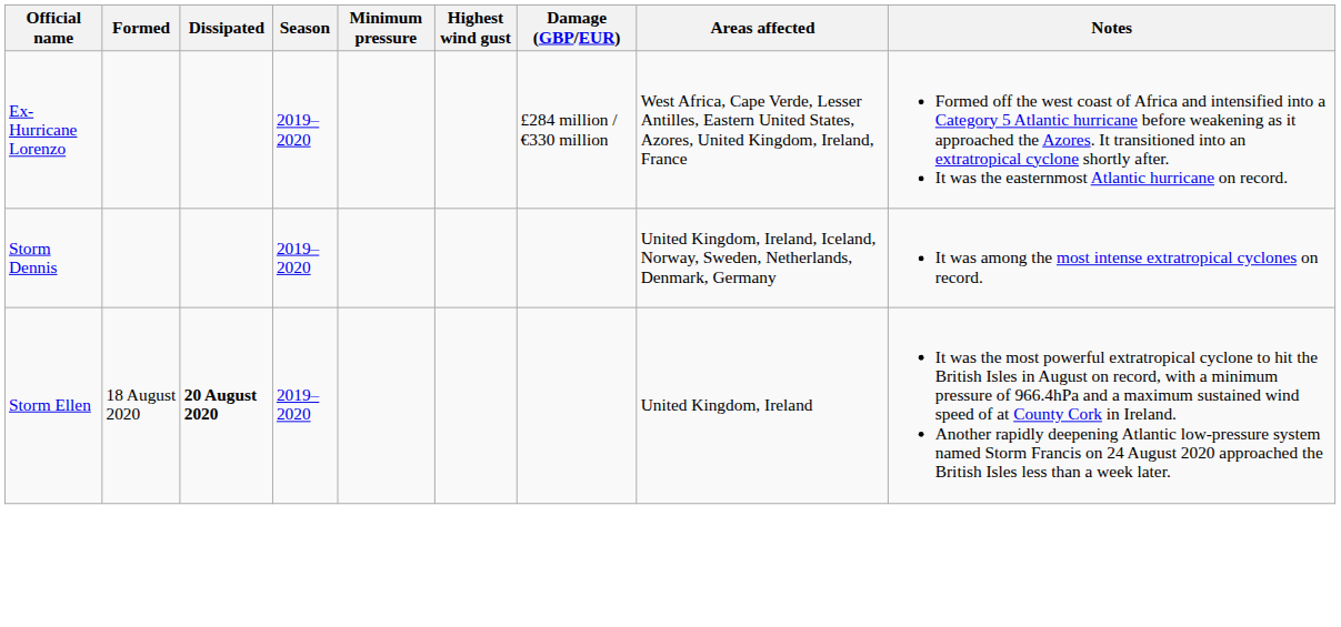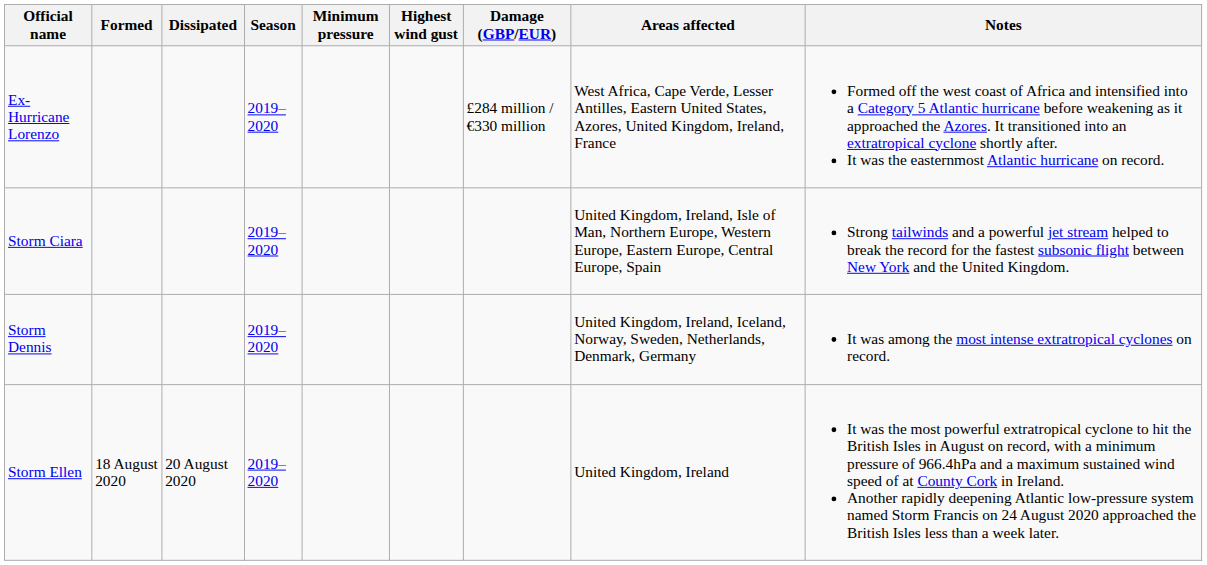 <table class="wikitable sortable">
 <tr>
 <th>Official name</th>
 <th>Formed</th>
 <th>Dissipated</th>
 <th>Season</th>
 <th>Minimum pressure</th>
 <th>Highest wind gust</th>
 <th>Damage (<a href='#'>GBP</a>/<a href='#'>EUR</a>)</th>
 <th>Areas affected</th>
 <th>Notes</th>
 </tr>
 <tr>
 <td><a href='#'>Ex-Hurricane Lorenzo</a></td>
 <td></td>
 <td></td>
 <td><a href='#'>2019–2020</a></td>
 <td></td>
 <td></td>
 <td>£284 million / €330 million</td>
 <td>West Africa, Cape Verde, Lesser Antilles, Eastern United States, Azores, United Kingdom, Ireland, France</td>
 <td><br><ul><li>Formed off the west coast of Africa and intensified into a <a href='#'>Category 5 Atlantic hurricane</a> before weakening as it approached the <a href='#'>Azores</a>. It transitioned into an <a href='#'>extratropical cyclone</a> shortly after.</li><li>It was the easternmost <a href='#'>Atlantic hurricane</a> on record.</li></ul></td>
 </tr>
 <tr>
+<td><a href='#'>Storm Ciara</a></td>
+<td></td>
+<td></td>
+<td><a href='#'>2019–2020</a></td>
+<td></td>
+<td></td>
+<td></td>
+<td>United Kingdom, Ireland, Isle of Man, Northern Europe, Western Europe, Eastern Europe, Central Europe, Spain</td>
+<td><br><ul><li>Strong <a href='#'>tailwinds</a> and a powerful <a href='#'>jet stream</a> helped to break the record for the fastest <a href='#'>subsonic flight</a> between <a href='#'>New York</a> and the United Kingdom.</li></ul></td>
+</tr>
+<tr>
 <td><a href='#'>Storm Dennis</a></td>
 <td></td>
 <td></td>
 <td><a href='#'>2019–2020</a></td>
 <td></td>
 <td></td>
 <td></td>
 <td>United Kingdom, Ireland, Iceland, Norway, Sweden, Netherlands, Denmark, Germany</td>
 <td><br><ul><li>It was among the <a href='#'>most intense extratropical cyclones</a> on record.</li></ul></td>
 </tr>
 <tr>
 <td><a href='#'>Storm Ellen</a></td>
 <td>18 August 2020</td>
-<td><strong>20 August 2020</strong></td>
+<td>20 August 2020</td>
 <td><a href='#'>2019–2020</a></td>
 <td></td>
 <td></td>
 <td></td>
 <td>United Kingdom, Ireland</td>
 <td><br><ul><li>It was the most powerful extratropical cyclone to hit the British Isles in August on record, with a minimum pressure of 966.4hPa and a maximum sustained wind speed of  at <a href='#'>County Cork</a> in Ireland.</li><li>Another rapidly deepening Atlantic low-pressure system named Storm Francis on 24 August 2020 approached the British Isles less than a week later.</li></ul></td>
 </tr>
 </table>
